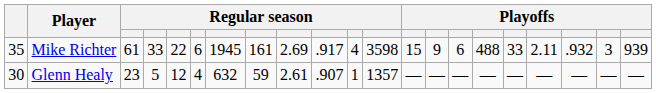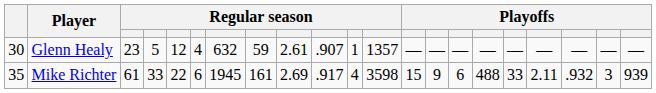 <table class="wikitable plainrowheaders" style="text-align:center;">
 <tr>
 <th scope="col" rowspan="2"></th>
 <th scope="col" rowspan="2">Player</th>
 <th scope=colgroup colspan=10>Regular season</th>
 <th scope=colgroup colspan=9>Playoffs</th>
 </tr>
 <tr>
 <th scope="col"></th>
 <th scope="col"></th>
 <th scope="col"></th>
 <th scope="col"></th>
 <th scope="col"></th>
 <th scope="col"></th>
 <th scope="col"></th>
 <th scope="col"></th>
 <th scope="col"></th>
 <th scope="col"></th>
 <th scope="col"></th>
 <th scope="col"></th>
 <th scope="col"></th>
 <th scope="col"></th>
 <th scope="col"></th>
 <th scope="col"></th>
 <th scope="col"></th>
 <th scope="col"></th>
 <th scope="col"></th>
 </tr>
 <tr>
+<td scope="row">30</td>
+<td align="left"><a href='#'>Glenn Healy</a></td>
+<td>23</td>
+<td>5</td>
+<td>12</td>
+<td>4</td>
+<td>632</td>
+<td>59</td>
+<td>2.61</td>
+<td>.907</td>
+<td>1</td>
+<td>1357</td>
+<td>—</td>
+<td>—</td>
+<td>—</td>
+<td>—</td>
+<td>—</td>
+<td>—</td>
+<td>—</td>
+<td>—</td>
+<td>—</td>
+</tr>
+<tr>
 <td scope="row">35</td>
 <td align="left"><a href='#'>Mike Richter</a></td>
 <td>61</td>
 <td>33</td>
 <td>22</td>
 <td>6</td>
 <td>1945</td>
 <td>161</td>
 <td>2.69</td>
 <td>.917</td>
 <td>4</td>
 <td>3598</td>
 <td>15</td>
 <td>9</td>
 <td>6</td>
 <td>488</td>
 <td>33</td>
 <td>2.11</td>
 <td>.932</td>
 <td>3</td>
 <td>939</td>
 </tr>
-<tr>
-<td scope="row">30</td>
-<td align="left"><a href='#'>Glenn Healy</a></td>
-<td>23</td>
-<td>5</td>
-<td>12</td>
-<td>4</td>
-<td>632</td>
-<td>59</td>
-<td>2.61</td>
-<td>.907</td>
-<td>1</td>
-<td>1357</td>
-<td>—</td>
-<td>—</td>
-<td>—</td>
-<td>—</td>
-<td>—</td>
-<td>—</td>
-<td>—</td>
-<td>—</td>
-<td>—</td>
-</tr>
 </table>
